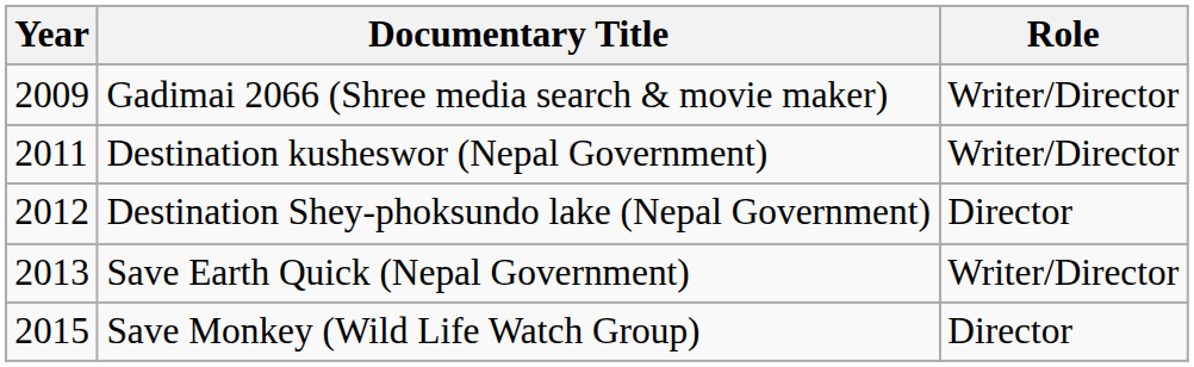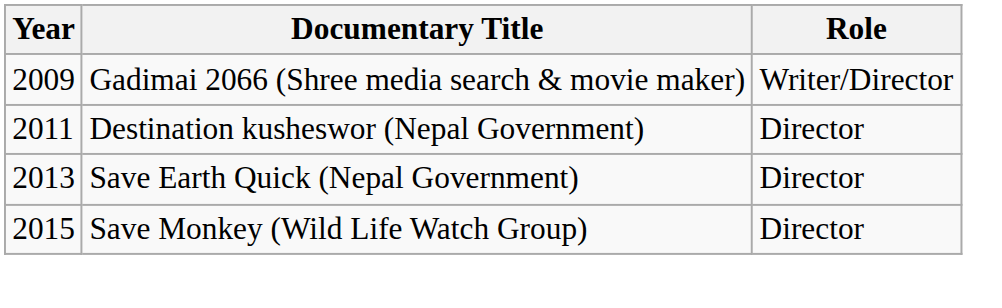 <table class="wikitable sortable mw-collapsible">
 <tr>
 <th>Year</th>
 <th>Documentary Title</th>
 <th>Role</th>
 </tr>
 <tr>
 <td>2009</td>
 <td>Gadimai 2066 (Shree media search & movie maker)</td>
 <td>Writer/Director</td>
 </tr>
 <tr>
 <td>2011</td>
 <td>Destination kusheswor (Nepal Government)</td>
-<td>Writer/Director</td>
-</tr>
-<tr>
-<td>2012</td>
-<td>Destination Shey-phoksundo lake (Nepal Government)</td>
 <td>Director</td>
 </tr>
 <tr>
 <td>2013</td>
 <td>Save Earth Quick (Nepal Government)</td>
-<td>Writer/Director</td>
+<td>Director</td>
 </tr>
 <tr>
 <td>2015</td>
 <td>Save Monkey (Wild Life Watch Group)</td>
 <td>Director</td>
 </tr>
 </table>
